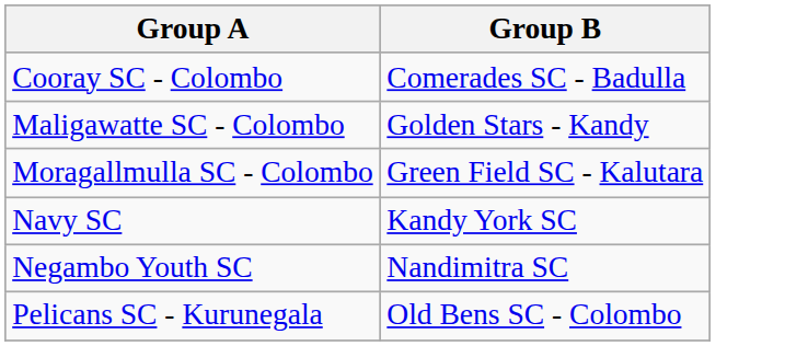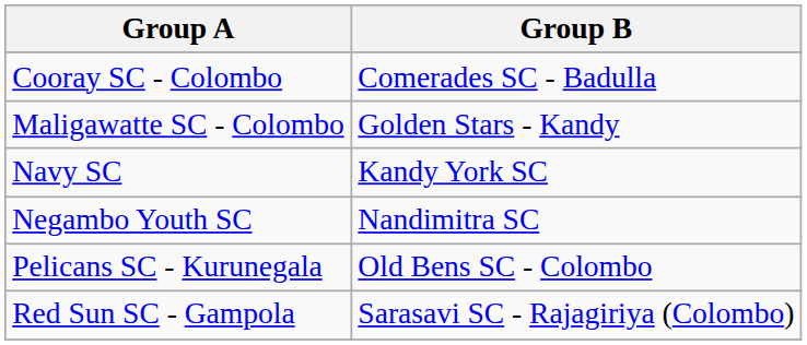 <table class="wikitable">
 <tr>
 <th>Group A</th>
 <th>Group B</th>
 </tr>
 <tr>
 <td><a href='#'>Cooray SC</a> - <a href='#'>Colombo</a></td>
 <td><a href='#'>Comerades SC</a> - <a href='#'>Badulla</a></td>
 </tr>
 <tr>
 <td><a href='#'>Maligawatte SC</a> - <a href='#'>Colombo</a></td>
 <td><a href='#'>Golden Stars</a> - <a href='#'>Kandy</a></td>
 </tr>
 <tr>
-<td><a href='#'>Moragallmulla SC</a> - <a href='#'>Colombo</a></td>
-<td><a href='#'>Green Field SC</a> - <a href='#'>Kalutara</a></td>
-</tr>
-<tr>
 <td><a href='#'>Navy SC</a></td>
 <td><a href='#'>Kandy York SC</a></td>
 </tr>
 <tr>
 <td><a href='#'>Negambo Youth SC</a></td>
 <td><a href='#'>Nandimitra SC</a></td>
 </tr>
 <tr>
 <td><a href='#'>Pelicans SC</a> - <a href='#'>Kurunegala</a></td>
 <td><a href='#'>Old Bens SC</a> - <a href='#'>Colombo</a></td>
 </tr>
+<tr>
+<td><a href='#'>Red Sun SC</a> - <a href='#'>Gampola</a></td>
+<td><a href='#'>Sarasavi SC</a> - <a href='#'>Rajagiriya</a> (<a href='#'>Colombo</a>)</td>
+</tr>
 </table>
